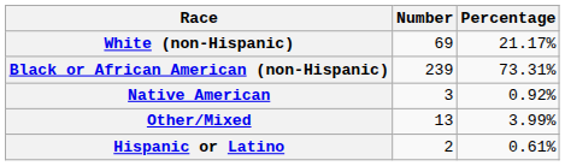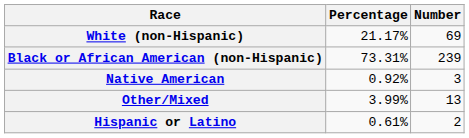 <table class="wikitable" style="text-align:right">
 <tr>
 <th scope="col">Race</th>
+<th scope="col">Percentage</th>
 <th scope="col">Number</th>
-<th scope="col">Percentage</th>
 </tr>
 <tr>
 <th scope="row"><a href='#'>White</a> (non-Hispanic)</th>
+<td>21.17%</td>
 <td>69</td>
-<td>21.17%</td>
 </tr>
 <tr>
 <th scope="row"><a href='#'>Black or African American</a> (non-Hispanic)</th>
+<td>73.31%</td>
 <td>239</td>
-<td>73.31%</td>
 </tr>
 <tr>
 <th scope="row"><a href='#'>Native American</a></th>
+<td>0.92%</td>
 <td>3</td>
-<td>0.92%</td>
 </tr>
 <tr>
 <th scope="row"><a href='#'>Other/Mixed</a></th>
+<td>3.99%</td>
 <td>13</td>
-<td>3.99%</td>
 </tr>
 <tr>
 <th scope="row"><a href='#'>Hispanic</a> or <a href='#'>Latino</a></th>
+<td>0.61%</td>
 <td>2</td>
-<td>0.61%</td>
 </tr>
 </table>
